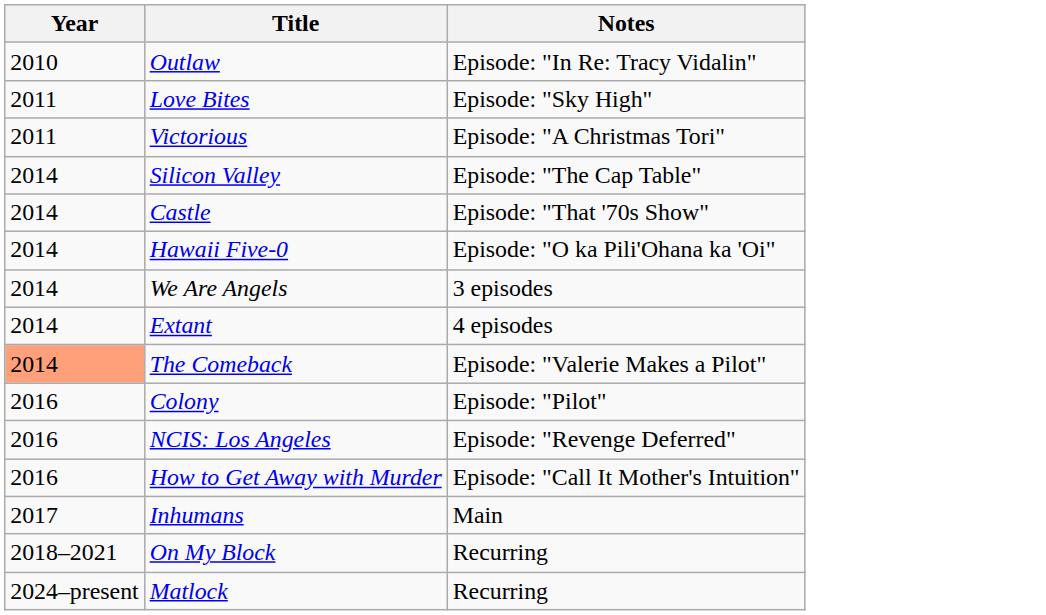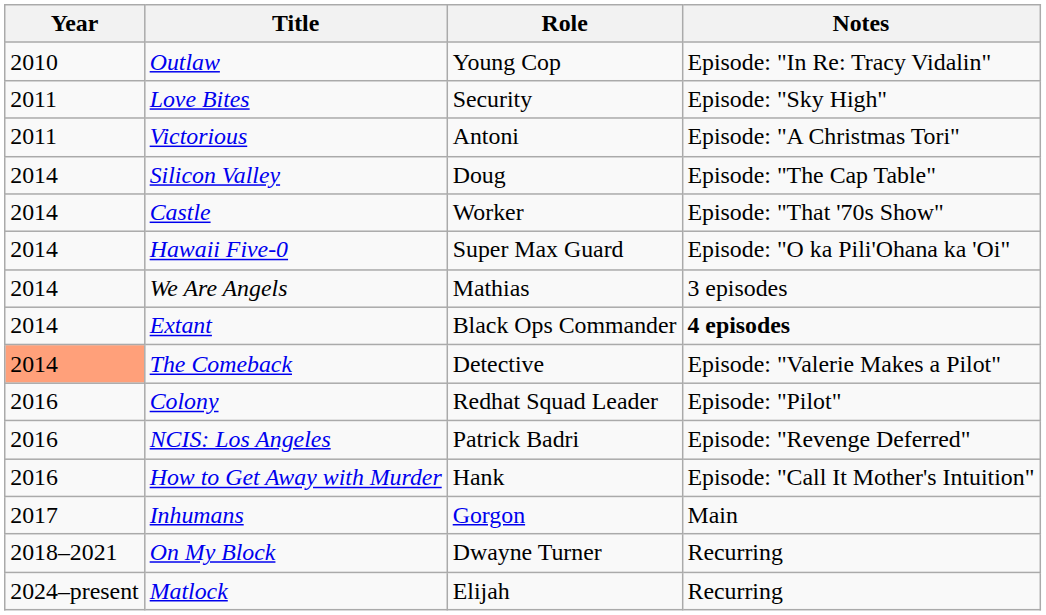 <table class="sortable wikitable">
 <tr>
 <th>Year</th>
 <th>Title</th>
+<th>Role</th>
 <th class="unsortable">Notes</th>
 </tr>
 <tr>
 <td>2010</td>
 <td><em><a href='#'>Outlaw</a></em></td>
+<td>Young Cop</td>
 <td>Episode: "In Re: Tracy Vidalin"</td>
 </tr>
 <tr>
 <td>2011</td>
 <td><em><a href='#'>Love Bites</a></em></td>
+<td>Security</td>
 <td>Episode: "Sky High"</td>
 </tr>
 <tr>
 <td>2011</td>
 <td><em><a href='#'>Victorious</a></em></td>
+<td>Antoni</td>
 <td>Episode: "A Christmas Tori"</td>
 </tr>
 <tr>
 <td>2014</td>
 <td><em><a href='#'>Silicon Valley</a></em></td>
+<td>Doug</td>
 <td>Episode: "The Cap Table"</td>
 </tr>
 <tr>
 <td>2014</td>
 <td><em><a href='#'>Castle</a></em></td>
+<td>Worker</td>
 <td>Episode: "That '70s Show"</td>
 </tr>
 <tr>
 <td>2014</td>
 <td><em><a href='#'>Hawaii Five-0</a></em></td>
+<td>Super Max Guard</td>
 <td>Episode: "O ka Pili'Ohana ka 'Oi"</td>
 </tr>
 <tr>
 <td>2014</td>
 <td><em>We Are Angels</em></td>
+<td>Mathias</td>
 <td>3 episodes</td>
 </tr>
 <tr>
 <td>2014</td>
 <td><em><a href='#'>Extant</a></em></td>
-<td>4 episodes</td>
+<td>Black Ops Commander</td>
+<td><strong>4 episodes</strong></td>
 </tr>
 <tr>
 <td style="background: lightsalmon;">2014</td>
 <td><em><a href='#'>The Comeback</a></em></td>
+<td>Detective</td>
 <td>Episode: "Valerie Makes a Pilot"</td>
 </tr>
 <tr>
 <td>2016</td>
 <td><em><a href='#'>Colony</a></em></td>
+<td>Redhat Squad Leader</td>
 <td>Episode: "Pilot"</td>
 </tr>
 <tr>
 <td>2016</td>
 <td><em><a href='#'>NCIS: Los Angeles</a></em></td>
+<td>Patrick Badri</td>
 <td>Episode: "Revenge Deferred"</td>
 </tr>
 <tr>
 <td>2016</td>
 <td><em><a href='#'>How to Get Away with Murder</a></em></td>
+<td>Hank</td>
 <td>Episode: "Call It Mother's Intuition"</td>
 </tr>
 <tr>
 <td>2017</td>
 <td><em><a href='#'>Inhumans</a></em></td>
+<td><a href='#'>Gorgon</a></td>
 <td>Main</td>
 </tr>
 <tr>
 <td>2018–2021</td>
 <td><em><a href='#'>On My Block</a></em></td>
+<td>Dwayne Turner</td>
 <td>Recurring</td>
 </tr>
 <tr>
 <td>2024–present</td>
 <td><em><a href='#'>Matlock</a></em></td>
+<td>Elijah</td>
 <td>Recurring</td>
 </tr>
 </table>
